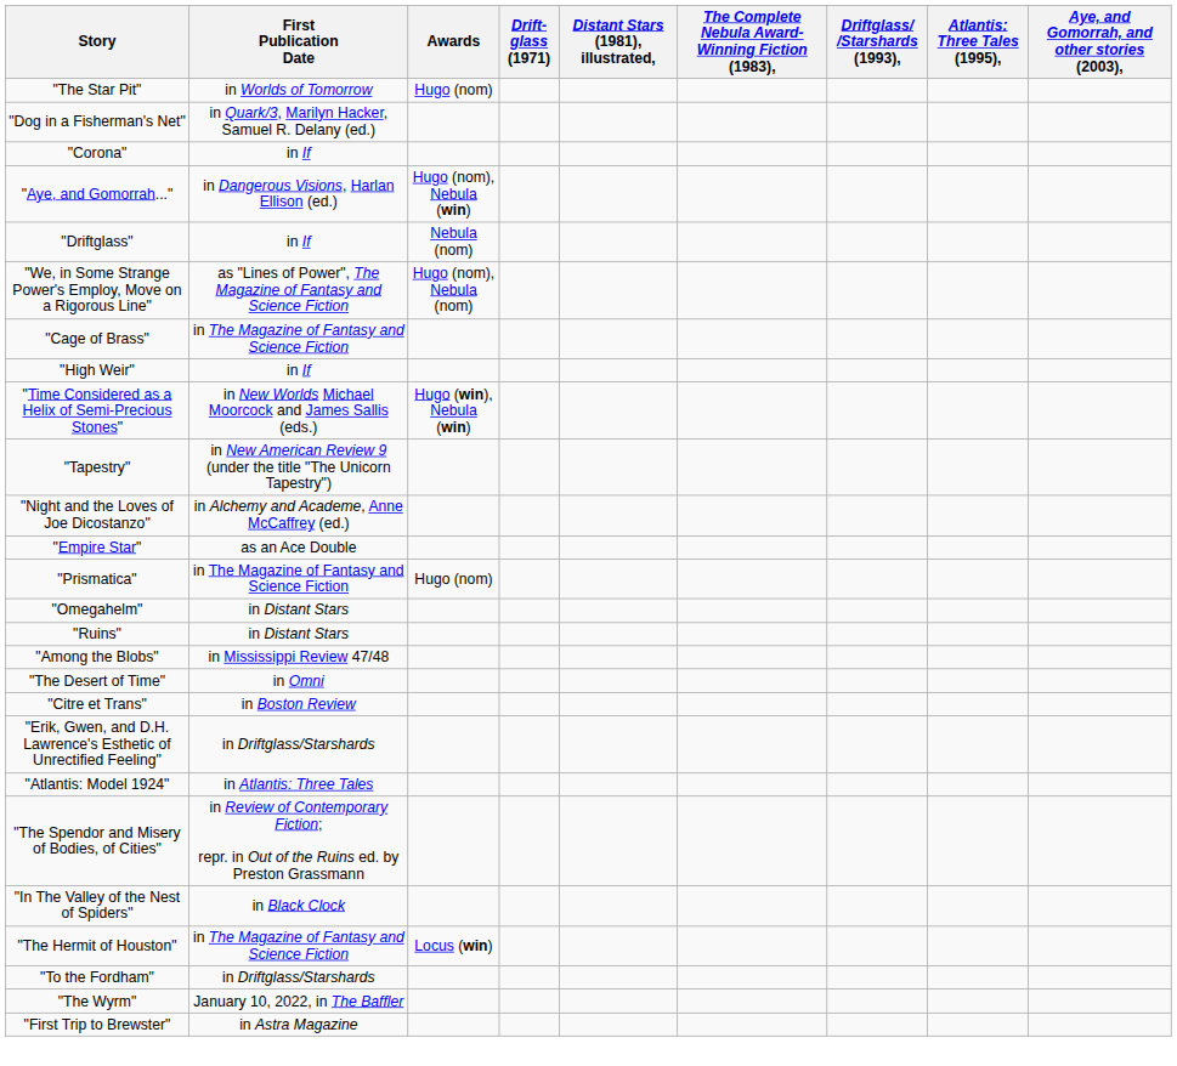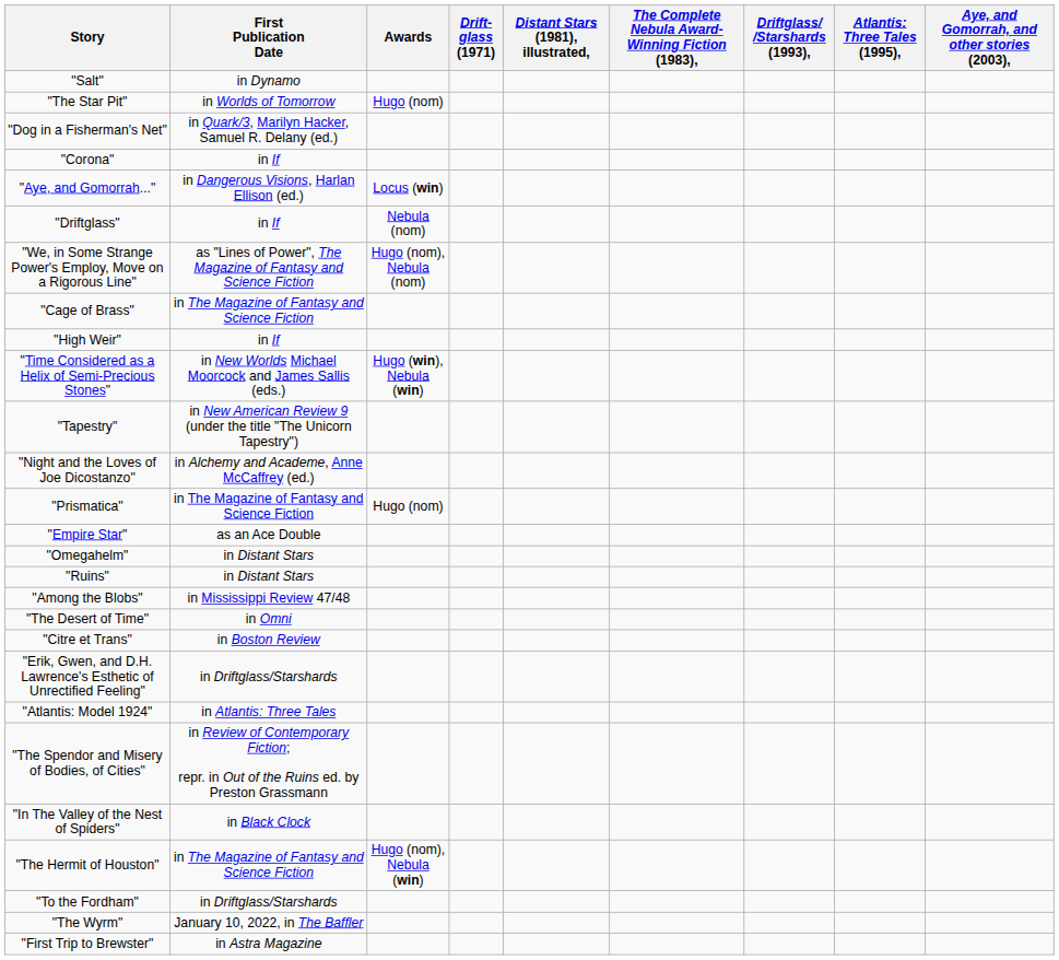 <table class="wikitable sortable" style="text-align: center; width:100%;">
 <tr>
 <th>Story</th>
 <th>First <br>Publication <br> Date <br></th>
 <th>Awards</th>
 <th><em><a href='#'>Drift-<br>glass</a></em> (1971)</th>
 <th><em><a href='#'>Distant Stars</a></em> (1981), illustrated, </th>
 <th><em><a href='#'>The Complete Nebula Award-Winning Fiction</a></em> (1983), </th>
 <th><em><a href='#'>Driftglass/<br>/Starshards</a></em> (1993), </th>
 <th><em><a href='#'>Atlantis: Three Tales</a></em> (1995), </th>
 <th><em><a href='#'>Aye, and Gomorrah, and other stories</a></em> (2003), </th>
+</tr>
+<tr>
+<td>"Salt"</td>
+<td> in <em>Dynamo</em></td>
+<td></td>
+<td></td>
+<td></td>
+<td></td>
+<td></td>
+<td></td>
+<td></td>
 </tr>
 <tr>
 <td>"The Star Pit"</td>
 <td> in <em><a href='#'>Worlds of Tomorrow</a></em></td>
 <td><a href='#'>Hugo</a> (nom)</td>
 <td></td>
 <td></td>
 <td></td>
 <td></td>
 <td></td>
 <td></td>
 </tr>
 <tr>
 <td>"Dog in a Fisherman's Net"</td>
 <td> in <em><a href='#'>Quark/3</a></em>, <a href='#'>Marilyn Hacker</a>, Samuel R. Delany (ed.)</td>
 <td></td>
 <td></td>
 <td></td>
 <td></td>
 <td></td>
 <td></td>
 <td></td>
 </tr>
 <tr>
 <td>"Corona"</td>
 <td> in <em><a href='#'>If</a></em></td>
 <td></td>
 <td></td>
 <td></td>
 <td></td>
 <td></td>
 <td></td>
 <td></td>
 </tr>
 <tr>
 <td>"<a href='#'>Aye, and Gomorrah</a>..."</td>
 <td> in <em><a href='#'>Dangerous Visions</a></em>, <a href='#'>Harlan Ellison</a> (ed.)</td>
-<td><a href='#'>Hugo</a> (nom), <a href='#'>Nebula</a> (<strong>win</strong>)</td>
+<td><a href='#'>Locus</a> (<strong>win</strong>)</td>
 <td></td>
 <td></td>
 <td></td>
 <td></td>
 <td></td>
 <td></td>
 </tr>
 <tr>
 <td>"Driftglass"</td>
 <td> in <em><a href='#'>If</a></em></td>
 <td><a href='#'>Nebula</a> (nom)</td>
 <td></td>
 <td></td>
 <td></td>
 <td></td>
 <td></td>
 <td></td>
 </tr>
 <tr>
 <td>"We, in Some Strange Power's Employ, Move on a Rigorous Line"</td>
 <td> as "Lines of Power", <em><a href='#'>The Magazine of Fantasy and Science Fiction</a></em></td>
 <td><a href='#'>Hugo</a> (nom), <a href='#'>Nebula</a> (nom)</td>
 <td></td>
 <td></td>
 <td></td>
 <td></td>
 <td></td>
 <td></td>
 </tr>
 <tr>
 <td>"Cage of Brass"</td>
 <td> in <em><a href='#'>The Magazine of Fantasy and Science Fiction</a></em></td>
 <td></td>
 <td></td>
 <td></td>
 <td></td>
 <td></td>
 <td></td>
 <td></td>
 </tr>
 <tr>
 <td>"High Weir"</td>
 <td> in <em><a href='#'>If</a></em></td>
 <td></td>
 <td></td>
 <td></td>
 <td></td>
 <td></td>
 <td></td>
 <td></td>
 </tr>
 <tr>
 <td>"<a href='#'>Time Considered as a Helix of Semi-Precious Stones</a>"</td>
 <td> in <em><a href='#'>New Worlds</a></em> <a href='#'>Michael Moorcock</a> and <a href='#'>James Sallis</a> (eds.)</td>
 <td><a href='#'>Hugo</a> (<strong>win</strong>), <a href='#'>Nebula</a> (<strong>win</strong>)</td>
 <td></td>
 <td></td>
 <td></td>
 <td></td>
 <td></td>
 <td></td>
 </tr>
 <tr>
 <td>"Tapestry"</td>
 <td> in <em><a href='#'>New American Review 9</a> </em> (under the title "The Unicorn Tapestry")</td>
 <td></td>
 <td></td>
 <td></td>
 <td></td>
 <td></td>
 <td></td>
 <td></td>
 </tr>
 <tr>
 <td>"Night and the Loves of Joe Dicostanzo"</td>
 <td> in <em>Alchemy and Academe</em>, <a href='#'>Anne McCaffrey</a> (ed.)</td>
 <td></td>
 <td></td>
 <td></td>
 <td></td>
 <td></td>
 <td></td>
 <td></td>
 </tr>
 <tr>
-<td>"<a href='#'>Empire Star</a>"</td>
-<td> as an Ace Double</td>
-<td></td>
+<td>"Prismatica"</td>
+<td> in <a href='#'>The Magazine of Fantasy and Science Fiction</a></td>
+<td>Hugo (nom)</td>
 <td></td>
 <td></td>
 <td></td>
 <td></td>
 <td></td>
 <td></td>
 </tr>
 <tr>
-<td>"Prismatica"</td>
-<td> in <a href='#'>The Magazine of Fantasy and Science Fiction</a></td>
-<td>Hugo (nom)</td>
+<td>"<a href='#'>Empire Star</a>"</td>
+<td> as an Ace Double</td>
+<td></td>
 <td></td>
 <td></td>
 <td></td>
 <td></td>
 <td></td>
 <td></td>
 </tr>
 <tr>
 <td>"Omegahelm"</td>
 <td> in <em>Distant Stars</em></td>
 <td></td>
 <td></td>
 <td></td>
 <td></td>
 <td></td>
 <td></td>
 <td></td>
 </tr>
 <tr>
 <td>"Ruins"</td>
 <td> in <em>Distant Stars</em></td>
 <td></td>
 <td></td>
 <td></td>
 <td></td>
 <td></td>
 <td></td>
 <td></td>
 </tr>
 <tr>
 <td>"Among the Blobs"</td>
 <td> in <a href='#'>Mississippi Review</a> 47/48</td>
 <td></td>
 <td></td>
 <td></td>
 <td></td>
 <td></td>
 <td></td>
 <td></td>
 </tr>
 <tr>
 <td>"The Desert of Time"</td>
 <td> in <em><a href='#'>Omni</a></em></td>
 <td></td>
 <td></td>
 <td></td>
 <td></td>
 <td></td>
 <td></td>
 <td></td>
 </tr>
 <tr>
 <td>"Citre et Trans"</td>
 <td> in <em><a href='#'>Boston Review</a></em></td>
 <td></td>
 <td></td>
 <td></td>
 <td></td>
 <td></td>
 <td></td>
 <td></td>
 </tr>
 <tr>
 <td>"Erik, Gwen, and D.H. Lawrence's Esthetic of Unrectified Feeling"</td>
 <td> in <em>Driftglass/Starshards</em></td>
 <td></td>
 <td></td>
 <td></td>
 <td></td>
 <td></td>
 <td></td>
 <td></td>
 </tr>
 <tr>
 <td>"Atlantis: Model 1924"</td>
 <td> in <em><a href='#'>Atlantis: Three Tales</a></em></td>
 <td></td>
 <td></td>
 <td></td>
 <td></td>
 <td></td>
 <td></td>
 <td></td>
 </tr>
 <tr>
 <td>"The Spendor and Misery of Bodies, of Cities"</td>
 <td> in <em><a href='#'>Review of Contemporary Fiction</a></em>; <br><br>repr.  in <em>Out of the Ruins</em> ed. by Preston Grassmann</td>
 <td></td>
 <td></td>
 <td></td>
 <td></td>
 <td></td>
 <td></td>
 <td></td>
 </tr>
 <tr>
 <td>"In The Valley of the Nest of Spiders"</td>
 <td> in <em><a href='#'>Black Clock</a></em></td>
 <td></td>
 <td></td>
 <td></td>
 <td></td>
 <td></td>
 <td></td>
 <td></td>
 </tr>
 <tr>
 <td>"The Hermit of Houston"</td>
 <td> in <em><a href='#'>The Magazine of Fantasy and Science Fiction</a></em></td>
-<td><a href='#'>Locus</a> (<strong>win</strong>)</td>
+<td><a href='#'>Hugo</a> (nom), <a href='#'>Nebula</a> (<strong>win</strong>)</td>
 <td></td>
 <td></td>
 <td></td>
 <td></td>
 <td></td>
 <td></td>
 </tr>
 <tr>
 <td>"To the Fordham"</td>
 <td> in <em>Driftglass/Starshards</em></td>
 <td></td>
 <td></td>
 <td></td>
 <td></td>
 <td></td>
 <td></td>
 <td></td>
 </tr>
 <tr>
 <td>"The Wyrm"</td>
 <td>January 10, 2022, in <em><a href='#'>The Baffler</a></em></td>
 <td></td>
 <td></td>
 <td></td>
 <td></td>
 <td></td>
 <td></td>
 <td></td>
 </tr>
 <tr>
 <td>"First Trip to Brewster"</td>
 <td> in <em>Astra Magazine</em></td>
 <td></td>
 <td></td>
 <td></td>
 <td></td>
 <td></td>
 <td></td>
 <td></td>
 </tr>
 </table>
